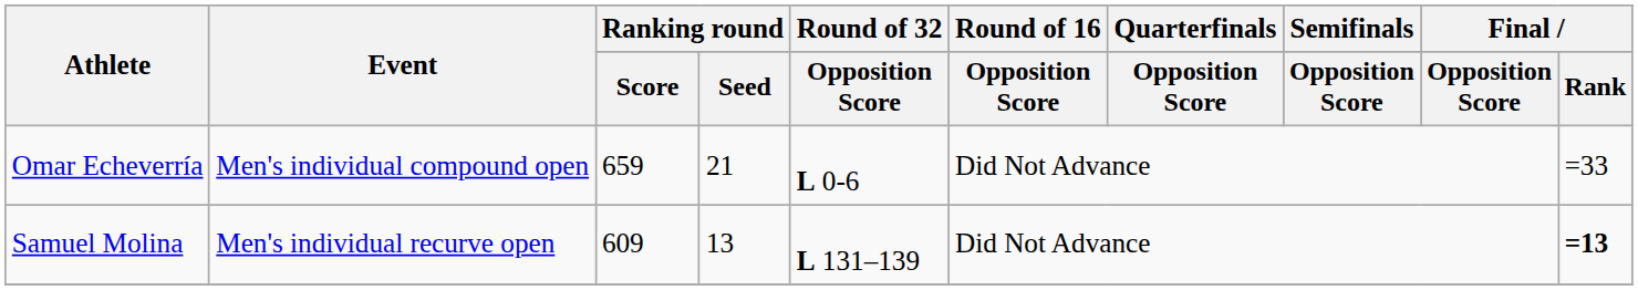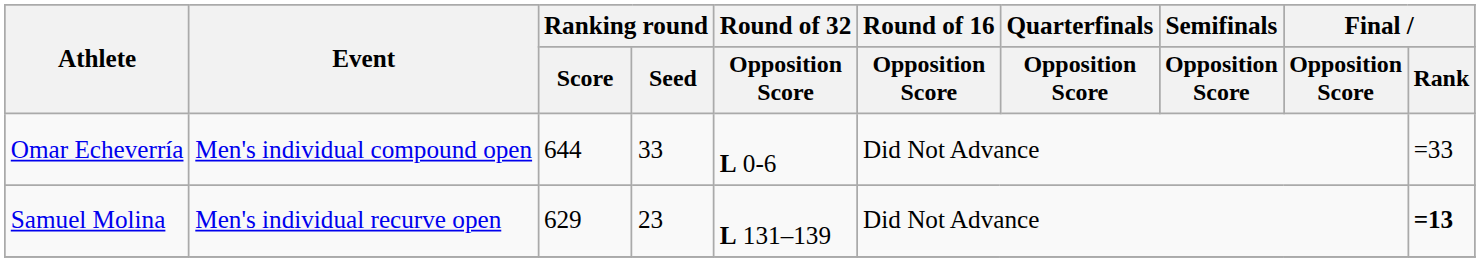 <table class="wikitable" style="font-size:90%">
 <tr>
 <th rowspan="2">Athlete</th>
 <th rowspan="2">Event</th>
 <th colspan="2">Ranking round</th>
 <th>Round of 32</th>
 <th>Round of 16</th>
 <th>Quarterfinals</th>
 <th>Semifinals</th>
 <th colspan="2">Final / </th>
 </tr>
 <tr style="font-size:95%">
 <th>Score</th>
 <th>Seed</th>
 <th>Opposition<br>Score</th>
 <th>Opposition<br>Score</th>
 <th>Opposition<br>Score</th>
 <th>Opposition<br>Score</th>
 <th>Opposition<br>Score</th>
 <th>Rank</th>
 </tr>
 <tr>
 <td><a href='#'>Omar Echeverría</a></td>
 <td><a href='#'>Men's individual compound open</a></td>
-<td>659</td>
-<td>21</td>
+<td>644</td>
+<td>33</td>
 <td><br><strong>L</strong> 0-6</td>
 <td colspan="4">Did Not Advance</td>
 <td>=33</td>
 </tr>
 <tr>
 <td><a href='#'>Samuel Molina</a></td>
 <td><a href='#'>Men's individual recurve open</a></td>
-<td>609</td>
-<td>13</td>
+<td>629</td>
+<td>23</td>
 <td><br><strong>L</strong> 131–139</td>
 <td colspan="4">Did Not Advance</td>
 <td><strong>=13</strong></td>
 </tr>
 <tr>
 </tr>
 </table>
